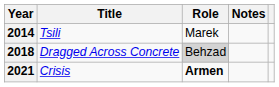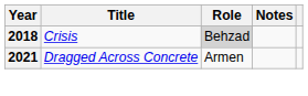 <table class="wikitable">
 <tr>
 <th>Year</th>
 <th>Title</th>
 <th>Role</th>
 <th>Notes</th>
 <th></th>
 </tr>
 <tr>
-<th row=scope>2014</th>
-<td><em><a href='#'>Tsili</a></em></td>
-<td>Marek</td>
-<td></td>
-<td></td>
-</tr>
-<tr>
 <th row=scope>2018</th>
-<td><em><a href='#'>Dragged Across Concrete</a></em></td>
+<td><em><a href='#'>Crisis</a></em></td>
 <td style="background: lightgrey;">Behzad</td>
 <td></td>
 <td></td>
 </tr>
 <tr>
 <th row=scope>2021</th>
-<td><em><a href='#'>Crisis</a></em></td>
-<td><strong>Armen</strong></td>
+<td><em><a href='#'>Dragged Across Concrete</a></em></td>
+<td>Armen</td>
 <td></td>
 <td></td>
 </tr>
 </table>
